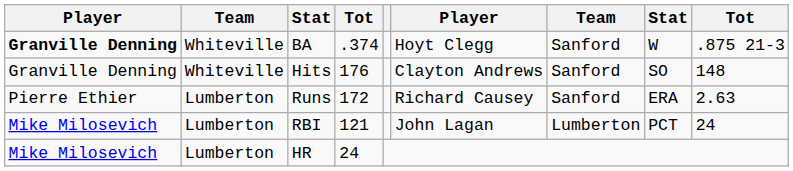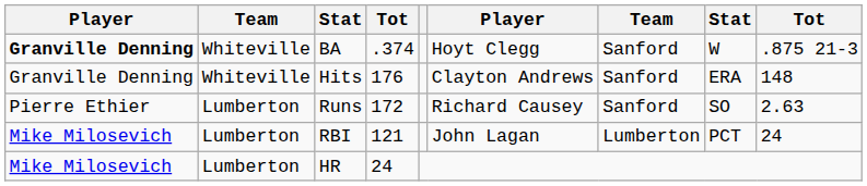 <table class="wikitable">
 <tr>
 <th>Player</th>
 <th>Team</th>
 <th>Stat</th>
 <th>Tot</th>
 <th></th>
 <th>Player</th>
 <th>Team</th>
 <th>Stat</th>
 <th>Tot</th>
 </tr>
 <tr>
 <td><strong>Granville Denning</strong></td>
 <td>Whiteville</td>
 <td>BA</td>
 <td>.374</td>
 <td></td>
 <td>Hoyt Clegg</td>
 <td>Sanford</td>
 <td>W</td>
 <td>.875 21-3</td>
 </tr>
 <tr>
 <td>Granville Denning</td>
 <td>Whiteville</td>
 <td>Hits</td>
 <td>176</td>
 <td></td>
 <td>Clayton Andrews</td>
 <td>Sanford</td>
-<td>SO</td>
+<td>ERA</td>
 <td>148</td>
 </tr>
 <tr>
 <td>Pierre Ethier</td>
 <td>Lumberton</td>
 <td>Runs</td>
 <td>172</td>
 <td></td>
 <td>Richard Causey</td>
 <td>Sanford</td>
-<td>ERA</td>
+<td>SO</td>
 <td>2.63</td>
 </tr>
 <tr>
 <td><a href='#'>Mike Milosevich</a></td>
 <td>Lumberton</td>
 <td>RBI</td>
 <td>121</td>
 <td></td>
 <td>John Lagan</td>
 <td>Lumberton</td>
 <td>PCT</td>
 <td>24</td>
 </tr>
 <tr>
 <td><a href='#'>Mike Milosevich</a></td>
 <td>Lumberton</td>
 <td>HR</td>
 <td>24</td>
 </tr>
 </table>
